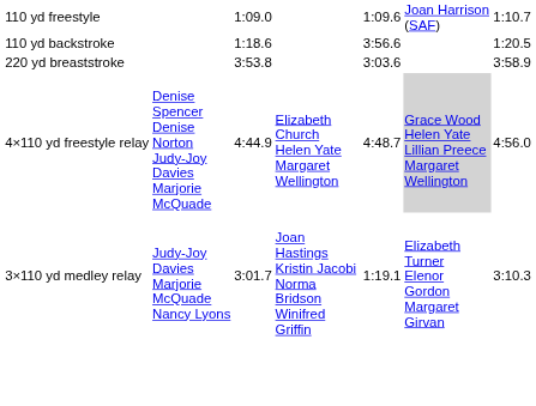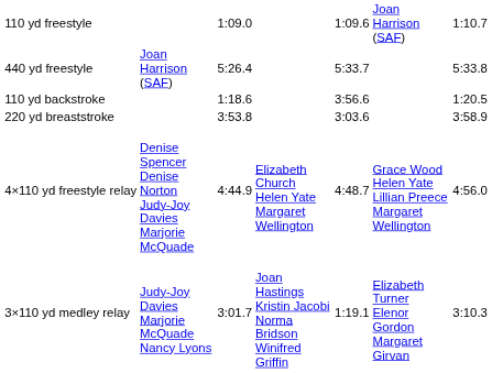 <table>
 <tr>
 <td>110 yd freestyle</td>
 <td></td>
 <td>1:09.0</td>
 <td></td>
 <td>1:09.6</td>
 <td> <a href='#'>Joan Harrison</a> (<a href='#'>SAF</a>)</td>
 <td>1:10.7</td>
+</tr>
+<tr>
+<td>440 yd freestyle</td>
+<td> <a href='#'>Joan Harrison</a> (<a href='#'>SAF</a>)</td>
+<td>5:26.4</td>
+<td></td>
+<td>5:33.7</td>
+<td></td>
+<td>5:33.8</td>
 </tr>
 <tr>
 <td>110 yd backstroke</td>
 <td></td>
 <td>1:18.6</td>
 <td></td>
 <td>3:56.6</td>
 <td></td>
 <td>1:20.5</td>
 </tr>
 <tr>
 <td>220 yd breaststroke</td>
 <td></td>
 <td>3:53.8</td>
 <td></td>
 <td>3:03.6</td>
 <td></td>
 <td>3:58.9</td>
 </tr>
 <tr>
 <td nowrap>4×110 yd freestyle relay</td>
 <td><br><a href='#'>Denise Spencer</a><br><a href='#'>Denise Norton</a><br><a href='#'>Judy-Joy Davies</a><br><a href='#'>Marjorie McQuade</a></td>
 <td>4:44.9</td>
 <td><br><a href='#'>Elizabeth Church</a><br><a href='#'>Helen Yate</a><br><a href='#'>Margaret Wellington</a></td>
 <td>4:48.7</td>
-<td style="background: lightgrey;"><br><a href='#'>Grace Wood</a><br><a href='#'>Helen Yate</a><br><a href='#'>Lillian Preece</a><br><a href='#'>Margaret Wellington</a></td>
+<td><br><a href='#'>Grace Wood</a><br><a href='#'>Helen Yate</a><br><a href='#'>Lillian Preece</a><br><a href='#'>Margaret Wellington</a></td>
 <td>4:56.0</td>
 </tr>
 <tr>
 <td>3×110 yd medley relay</td>
 <td><br><a href='#'>Judy-Joy Davies</a><br><a href='#'>Marjorie McQuade</a><br><a href='#'>Nancy Lyons</a></td>
 <td>3:01.7</td>
 <td><br><a href='#'>Joan Hastings</a><br><a href='#'>Kristin Jacobi</a><br><a href='#'>Norma Bridson</a><br><a href='#'>Winifred Griffin</a></td>
 <td>1:19.1</td>
 <td><br><a href='#'>Elizabeth Turner</a><br><a href='#'>Elenor Gordon</a><br><a href='#'>Margaret Girvan</a></td>
 <td>3:10.3</td>
 </tr>
 </table>
